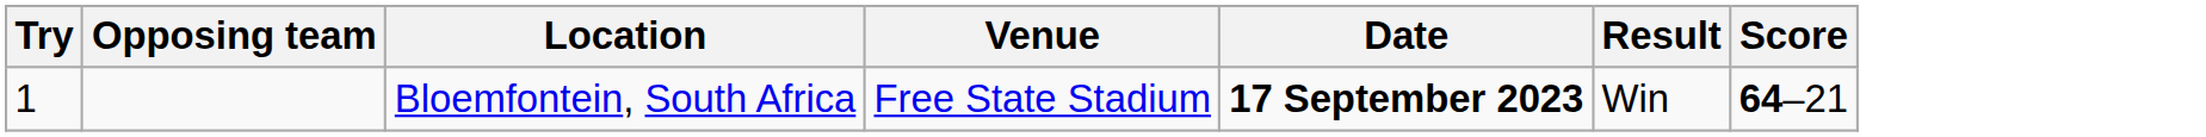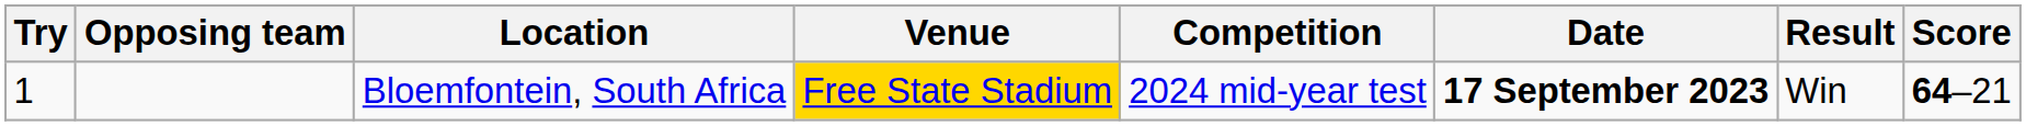 <table class="wikitable" style="font-size:100%">
 <tr>
 <th>Try</th>
 <th>Opposing team</th>
 <th>Location</th>
 <th>Venue</th>
+<th>Competition</th>
 <th>Date</th>
 <th>Result</th>
 <th>Score</th>
 </tr>
 <tr>
 <td>1</td>
 <td></td>
 <td><a href='#'>Bloemfontein</a>, <a href='#'>South Africa</a></td>
-<td><a href='#'>Free State Stadium</a></td>
+<td style="background: gold;"><a href='#'>Free State Stadium</a></td>
+<td><a href='#'>2024 mid-year test</a></td>
 <td><strong>17 September 2023</strong></td>
 <td>Win</td>
 <td><strong>64</strong>–21</td>
 </tr>
 </table>
